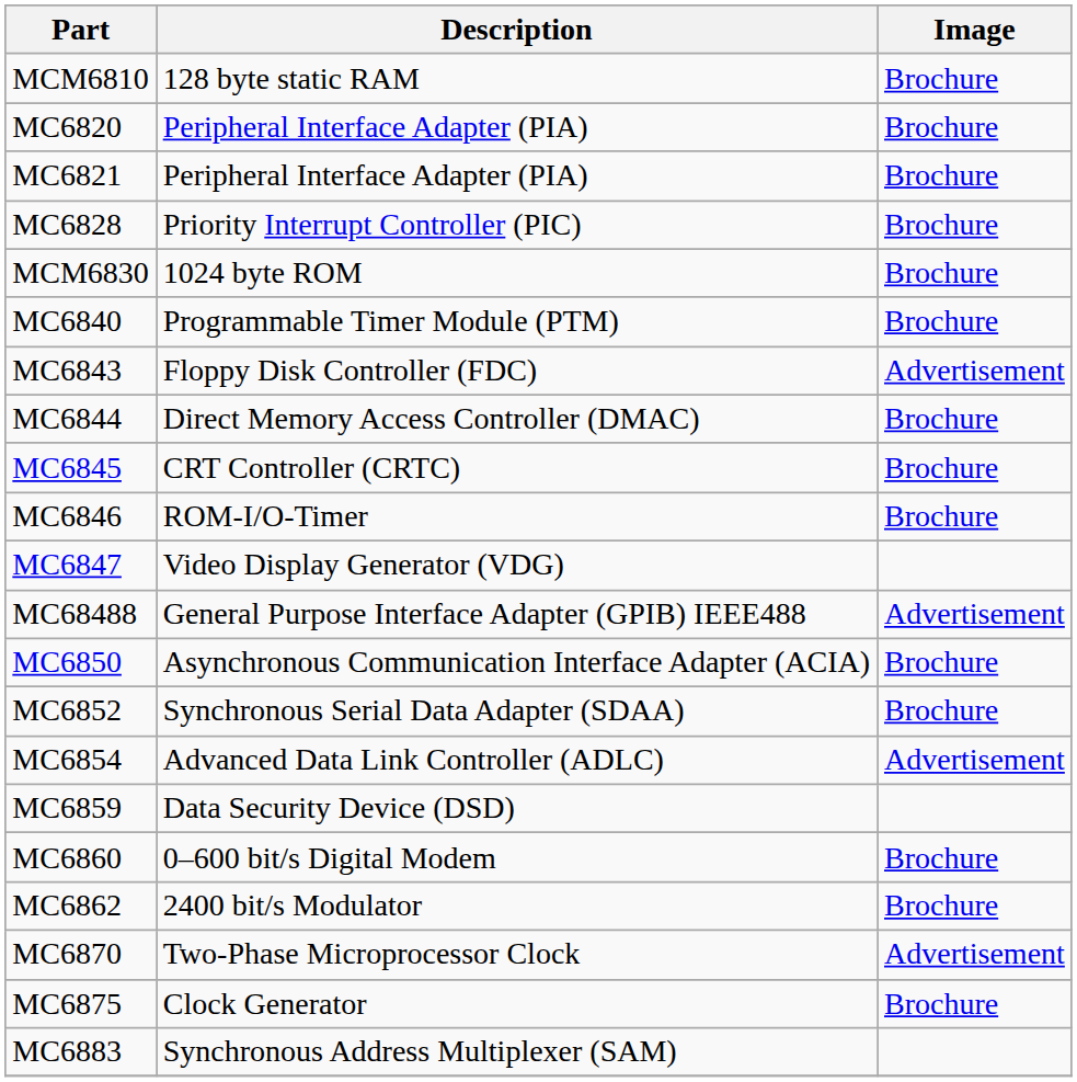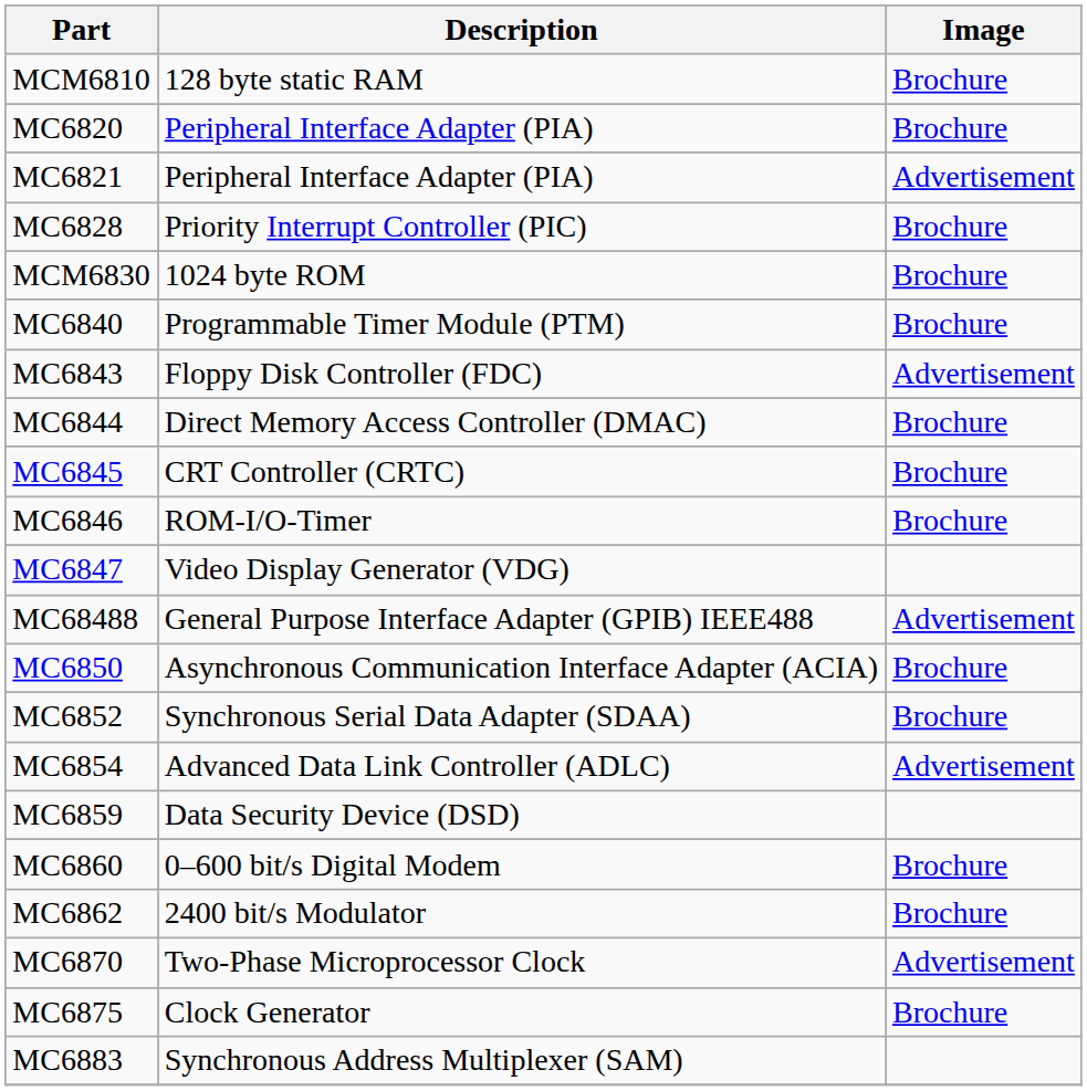 <table class="wikitable">
 <tr>
 <th>Part</th>
 <th>Description</th>
 <th>Image</th>
 </tr>
 <tr>
 <td>MCM6810</td>
 <td>128 byte static RAM</td>
 <td><a href='#'>Brochure</a></td>
 </tr>
 <tr>
 <td>MC6820</td>
 <td><a href='#'>Peripheral Interface Adapter</a> (PIA)</td>
 <td><a href='#'>Brochure</a></td>
 </tr>
 <tr>
 <td>MC6821</td>
 <td>Peripheral Interface Adapter (PIA)</td>
-<td><a href='#'>Brochure</a></td>
+<td><a href='#'>Advertisement</a></td>
 </tr>
 <tr>
 <td>MC6828</td>
 <td>Priority <a href='#'>Interrupt Controller</a> (PIC)</td>
 <td><a href='#'>Brochure</a></td>
 </tr>
 <tr>
 <td>MCM6830</td>
 <td>1024 byte ROM</td>
 <td><a href='#'>Brochure</a></td>
 </tr>
 <tr>
 <td>MC6840</td>
 <td>Programmable Timer Module (PTM)</td>
 <td><a href='#'>Brochure</a></td>
 </tr>
 <tr>
 <td>MC6843</td>
 <td>Floppy Disk Controller (FDC)</td>
 <td><a href='#'>Advertisement</a></td>
 </tr>
 <tr>
 <td>MC6844</td>
 <td>Direct Memory Access Controller (DMAC)</td>
 <td><a href='#'>Brochure</a></td>
 </tr>
 <tr>
 <td><a href='#'>MC6845</a></td>
 <td>CRT Controller (CRTC)</td>
 <td><a href='#'>Brochure</a></td>
 </tr>
 <tr>
 <td>MC6846</td>
 <td>ROM-I/O-Timer</td>
 <td><a href='#'>Brochure</a></td>
 </tr>
 <tr>
 <td><a href='#'>MC6847</a></td>
 <td>Video Display Generator (VDG)</td>
 <td></td>
 </tr>
 <tr>
 <td>MC68488</td>
 <td>General Purpose Interface Adapter (GPIB) IEEE488</td>
 <td><a href='#'>Advertisement</a></td>
 </tr>
 <tr>
 <td><a href='#'>MC6850</a></td>
 <td>Asynchronous Communication Interface Adapter (ACIA)</td>
 <td><a href='#'>Brochure</a></td>
 </tr>
 <tr>
 <td>MC6852</td>
 <td>Synchronous Serial Data Adapter (SDAA)</td>
 <td><a href='#'>Brochure</a></td>
 </tr>
 <tr>
 <td>MC6854</td>
 <td>Advanced Data Link Controller (ADLC)</td>
 <td><a href='#'>Advertisement</a></td>
 </tr>
 <tr>
 <td>MC6859</td>
 <td>Data Security Device (DSD)</td>
 <td></td>
 </tr>
 <tr>
 <td>MC6860</td>
 <td>0–600 bit/s Digital Modem</td>
 <td><a href='#'>Brochure</a></td>
 </tr>
 <tr>
 <td>MC6862</td>
 <td>2400 bit/s Modulator</td>
 <td><a href='#'>Brochure</a></td>
 </tr>
 <tr>
 <td>MC6870</td>
 <td>Two-Phase Microprocessor Clock</td>
 <td><a href='#'>Advertisement</a></td>
 </tr>
 <tr>
 <td>MC6875</td>
 <td>Clock Generator</td>
 <td><a href='#'>Brochure</a></td>
 </tr>
 <tr>
 <td>MC6883</td>
 <td>Synchronous Address Multiplexer (SAM)</td>
 <td></td>
 </tr>
 <tr>
 </tr>
 </table>
